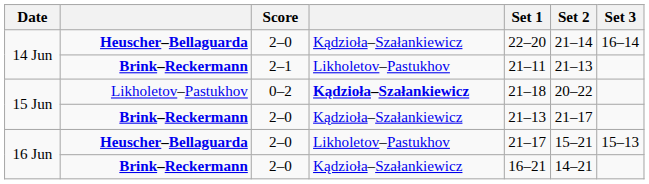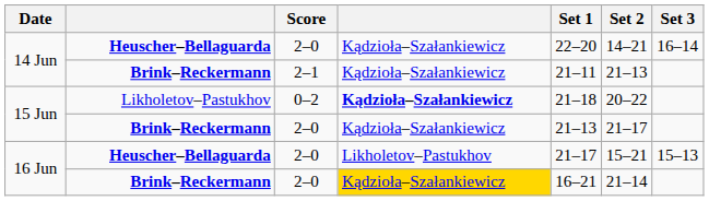 <table class="wikitable" style="text-align: center; font-size:90% ">
 <tr>
 <th width="60">Date</th>
 <th align="right" width="250"></th>
 <th width="60">Score</th>
 <th align="left" width="250"></th>
 <th width="50">Set 1</th>
 <th width="50">Set 2</th>
 <th width="50">Set 3</th>
 </tr>
 <tr>
 <td rowspan=2>14 Jun</td>
 <td align=right><strong><a href='#'>Heuscher</a>–<a href='#'>Bellaguarda</a> </strong></td>
 <td align=center>2–0</td>
 <td align=left> <a href='#'>Kądzioła</a>–<a href='#'>Szałankiewicz</a></td>
 <td>22–20</td>
-<td>21–14</td>
+<td>14–21</td>
 <td>16–14</td>
 </tr>
 <tr>
 <td align=right><strong><a href='#'>Brink</a>–<a href='#'>Reckermann</a> </strong></td>
 <td align=center>2–1</td>
-<td align=left> <a href='#'>Likholetov</a>–<a href='#'>Pastukhov</a></td>
+<td align=left> <a href='#'>Kądzioła</a>–<a href='#'>Szałankiewicz</a></td>
 <td>21–11</td>
 <td>21–13</td>
 <td></td>
 </tr>
 <tr>
 <td rowspan=2>15 Jun</td>
 <td align=right><a href='#'>Likholetov</a>–<a href='#'>Pastukhov</a> </td>
 <td align=center>0–2</td>
 <td align=left> <strong><a href='#'>Kądzioła</a>–<a href='#'>Szałankiewicz</a></strong></td>
 <td>21–18</td>
 <td>20–22</td>
 <td></td>
 </tr>
 <tr>
 <td align=right><strong><a href='#'>Brink</a>–<a href='#'>Reckermann</a> </strong></td>
 <td align=center>2–0</td>
 <td align=left> <a href='#'>Kądzioła</a>–<a href='#'>Szałankiewicz</a></td>
 <td>21–13</td>
 <td>21–17</td>
 <td></td>
 </tr>
 <tr>
 <td rowspan=2>16 Jun</td>
 <td align=right><strong><a href='#'>Heuscher</a>–<a href='#'>Bellaguarda</a> </strong></td>
 <td align=center>2–0</td>
 <td align=left> <a href='#'>Likholetov</a>–<a href='#'>Pastukhov</a></td>
 <td>21–17</td>
 <td>15–21</td>
 <td>15–13</td>
 </tr>
 <tr>
 <td align=right><strong><a href='#'>Brink</a>–<a href='#'>Reckermann</a> </strong></td>
 <td align=center>2–0</td>
-<td align=left> <a href='#'>Kądzioła</a>–<a href='#'>Szałankiewicz</a></td>
+<td align=left style="background: gold;"> <a href='#'>Kądzioła</a>–<a href='#'>Szałankiewicz</a></td>
 <td>16–21</td>
-<td>14–21</td>
+<td>21–14</td>
 <td></td>
 </tr>
 </table>
